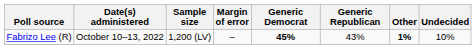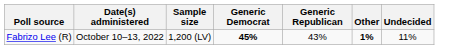 <table class="wikitable" style="font-size:90%;text-align:center;">
 <tr valign=bottom>
 <th>Poll source</th>
 <th>Date(s)<br>administered</th>
 <th>Sample<br>size</th>
-<th>Margin<br>of error</th>
 <th style="width:100px;">Generic<br>Democrat</th>
 <th style="width:100px;">Generic<br>Republican</th>
 <th>Other</th>
 <th>Undecided</th>
 </tr>
 <tr>
 <td style="text-align:left;"><a href='#'>Fabrizo Lee</a> (R)</td>
 <td>October 10–13, 2022</td>
 <td>1,200 (LV)</td>
-<td>–</td>
 <td><strong>45%</strong></td>
 <td>43%</td>
 <td><strong>1%</strong></td>
-<td>10%</td>
+<td>11%</td>
 </tr>
 </table>
